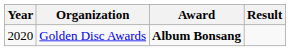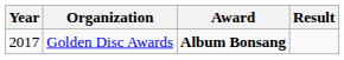 <table class="wikitable" style="text-align:center;">
 <tr>
 <th scope="col">Year</th>
 <th scope="col">Organization</th>
 <th scope="col">Award</th>
 <th scope="col">Result</th>
 </tr>
 <tr>
-<td>2020</td>
+<td>2017</td>
 <td><a href='#'>Golden Disc Awards</a></td>
 <td><strong>Album Bonsang</strong></td>
 <td></td>
 </tr>
 </table>
